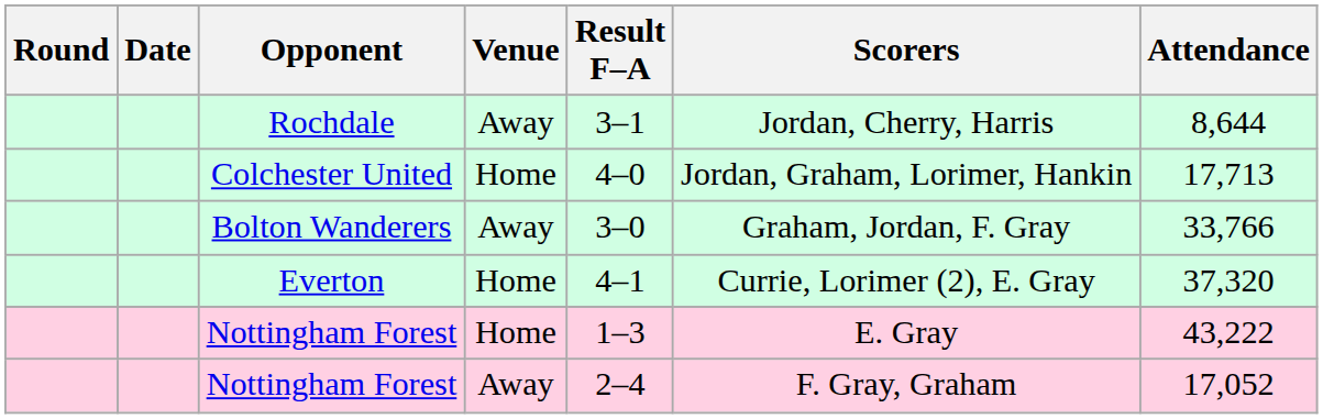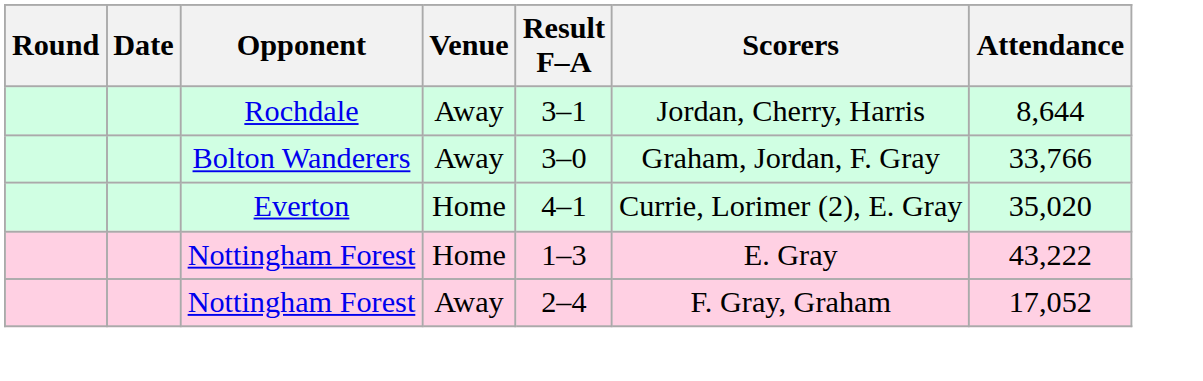 <table class="wikitable sortable" style="text-align:center;">
 <tr>
 <th>Round</th>
 <th>Date</th>
 <th>Opponent</th>
 <th>Venue</th>
 <th>Result<br>F–A</th>
 <th class=unsortable>Scorers</th>
 <th>Attendance</th>
 </tr>
 <tr bgcolor="#d0ffe3">
 <td></td>
 <td></td>
 <td><a href='#'>Rochdale</a></td>
 <td>Away</td>
 <td>3–1</td>
 <td>Jordan, Cherry, Harris</td>
 <td>8,644</td>
 </tr>
 <tr bgcolor="#d0ffe3">
 <td></td>
 <td></td>
-<td><a href='#'>Colchester United</a></td>
-<td>Home</td>
-<td>4–0</td>
-<td>Jordan, Graham, Lorimer, Hankin</td>
-<td>17,713</td>
-</tr>
-<tr bgcolor="#d0ffe3">
-<td></td>
-<td></td>
 <td><a href='#'>Bolton Wanderers</a></td>
 <td>Away</td>
 <td>3–0</td>
 <td>Graham, Jordan, F. Gray</td>
 <td>33,766</td>
 </tr>
 <tr bgcolor="#d0ffe3">
 <td></td>
 <td></td>
 <td><a href='#'>Everton</a></td>
 <td>Home</td>
 <td>4–1</td>
 <td>Currie, Lorimer (2), E. Gray</td>
-<td>37,320</td>
+<td>35,020</td>
 </tr>
 <tr bgcolor="#ffd0e3">
 <td></td>
 <td></td>
 <td><a href='#'>Nottingham Forest</a></td>
 <td>Home</td>
 <td>1–3</td>
 <td>E. Gray</td>
 <td>43,222</td>
 </tr>
 <tr bgcolor="#ffd0e3">
 <td></td>
 <td></td>
 <td><a href='#'>Nottingham Forest</a></td>
 <td>Away</td>
 <td>2–4</td>
 <td>F. Gray, Graham</td>
 <td>17,052</td>
 </tr>
 </table>
